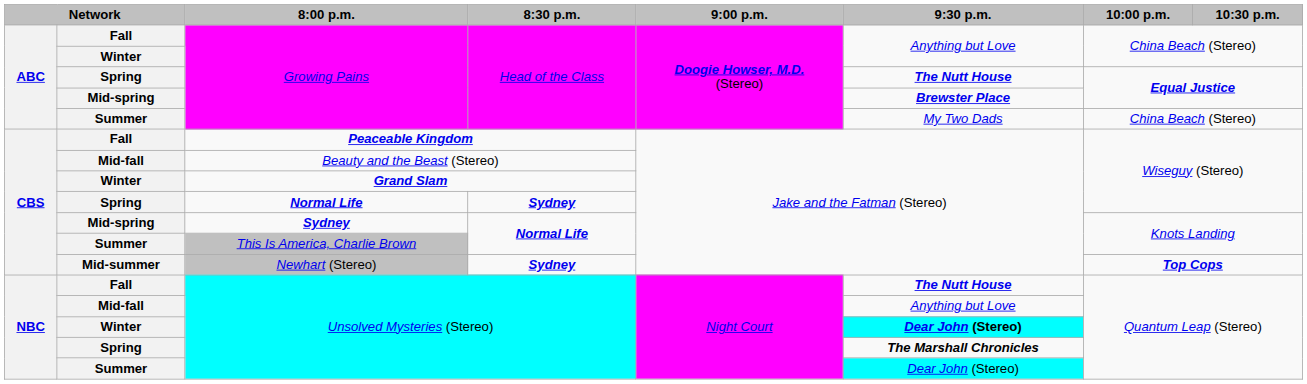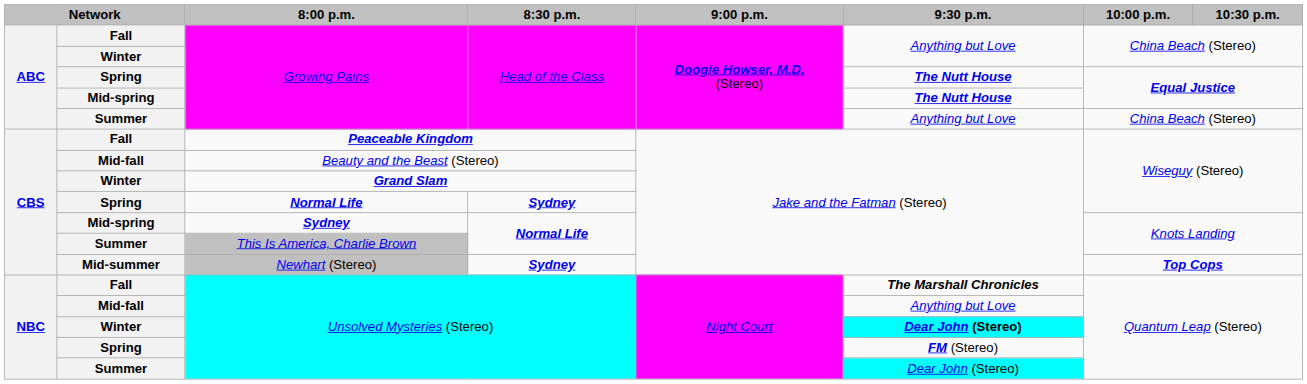 <table class="wikitable" style="width:100%;margin-right:0;text-align:center">
 <tr>
 <th colspan="2" style="background-color:#C0C0C0;text-align:center">Network</th>
 <th style="background-color:#C0C0C0;text-align:center">8:00 p.m.</th>
 <th style="background-color:#C0C0C0;text-align:center">8:30 p.m.</th>
 <th style="background-color:#C0C0C0;text-align:center">9:00 p.m.</th>
 <th style="background-color:#C0C0C0;text-align:center">9:30 p.m.</th>
 <th style="background-color:#C0C0C0;text-align:center">10:00 p.m.</th>
 <th style="background-color:#C0C0C0;text-align:center">10:30 p.m.</th>
 </tr>
 <tr>
 <th rowspan="5"><a href='#'>ABC</a></th>
 <th>Fall</th>
 <td rowspan="5" bgcolor="#FF00FF"><em><a href='#'>Growing Pains</a></em> </td>
 <td rowspan="5" bgcolor="#FF00FF"><em><a href='#'>Head of the Class</a></em> </td>
 <td bgcolor="#FF00FF" rowspan="5"><strong><em><a href='#'>Doogie Howser, M.D.</a></em></strong><br>(Stereo) </td>
 <td rowspan="2"><em><a href='#'>Anything but Love</a></em></td>
 <td colspan="2" rowspan="2"><em><a href='#'>China Beach</a></em> (Stereo)</td>
 </tr>
 <tr>
 <th>Winter</th>
 </tr>
 <tr>
 <th>Spring</th>
 <td><strong><em><a href='#'>The Nutt House</a></em></strong></td>
 <td rowspan="2" colspan="2"><strong><em><a href='#'>Equal Justice</a></em></strong></td>
 </tr>
 <tr>
 <th>Mid-spring</th>
-<td><strong><em><a href='#'>Brewster Place</a></em></strong></td>
+<td><strong><em><a href='#'>The Nutt House</a></em></strong></td>
 </tr>
 <tr>
 <th>Summer</th>
-<td><em><a href='#'>My Two Dads</a></em></td>
+<td><em><a href='#'>Anything but Love</a></em></td>
 <td colspan="2"><em><a href='#'>China Beach</a></em> (Stereo)</td>
 </tr>
 <tr>
 <th rowspan="7"><a href='#'>CBS</a></th>
 <th>Fall</th>
 <td colspan="2"><strong><em><a href='#'>Peaceable Kingdom</a></em></strong></td>
 <td colspan="2" rowspan="7"><em><a href='#'>Jake and the Fatman</a></em> (Stereo)</td>
 <td colspan="2" rowspan="4"><em><a href='#'>Wiseguy</a></em> (Stereo)</td>
 </tr>
 <tr>
 <th>Mid-fall</th>
 <td colspan="2"><em><a href='#'>Beauty and the Beast</a></em> (Stereo)</td>
 </tr>
 <tr>
 <th>Winter</th>
 <td colspan="2"><strong><em><a href='#'>Grand Slam</a></em></strong></td>
 </tr>
 <tr>
 <th>Spring</th>
 <td><strong><em><a href='#'>Normal Life</a></em></strong></td>
 <td><strong><em><a href='#'>Sydney</a></em></strong></td>
 </tr>
 <tr>
 <th>Mid-spring</th>
 <td><strong><em><a href='#'>Sydney</a></em></strong></td>
 <td rowspan="2"><strong><em><a href='#'>Normal Life</a></em></strong></td>
 <td colspan="2" rowspan="2"><em><a href='#'>Knots Landing</a></em></td>
 </tr>
 <tr>
 <th>Summer</th>
 <td style="background:#C0C0C0;"><em><a href='#'>This Is America, Charlie Brown</a></em> </td>
 </tr>
 <tr>
 <th>Mid-summer</th>
 <td style="background:#C0C0C0;"><em><a href='#'>Newhart</a></em> (Stereo) </td>
 <td><strong><em><a href='#'>Sydney</a></em></strong></td>
 <td colspan="2"><strong><em><a href='#'>Top Cops</a></em></strong></td>
 </tr>
 <tr>
 <th rowspan="5"><a href='#'>NBC</a></th>
 <th>Fall</th>
 <td style="background:#00FFFF;" colspan="2" rowspan="5"><em><a href='#'>Unsolved Mysteries</a></em> (Stereo) </td>
 <td style="background:#FF00FF;" rowspan="5"><em><a href='#'>Night Court</a></em> </td>
-<td><strong><em><a href='#'>The Nutt House</a></em></strong></td>
+<td><strong><em>The Marshall Chronicles</em></strong></td>
 <td colspan="2" rowspan="5"><em><a href='#'>Quantum Leap</a></em> (Stereo)</td>
 </tr>
 <tr>
 <th>Mid-fall</th>
 <td><em><a href='#'>Anything but Love</a></em></td>
 </tr>
 <tr>
 <th>Winter</th>
 <td style="background:#00FFFF;"><strong><em><a href='#'>Dear John</a></em> (Stereo) </strong></td>
 </tr>
 <tr>
 <th>Spring</th>
-<td><strong><em>The Marshall Chronicles</em></strong></td>
+<td><strong><em><a href='#'>FM</a></em></strong> (Stereo)</td>
 </tr>
 <tr>
 <th>Summer</th>
 <td style="background:#00FFFF;"><em><a href='#'>Dear John</a></em> (Stereo) </td>
 </tr>
 </table>
